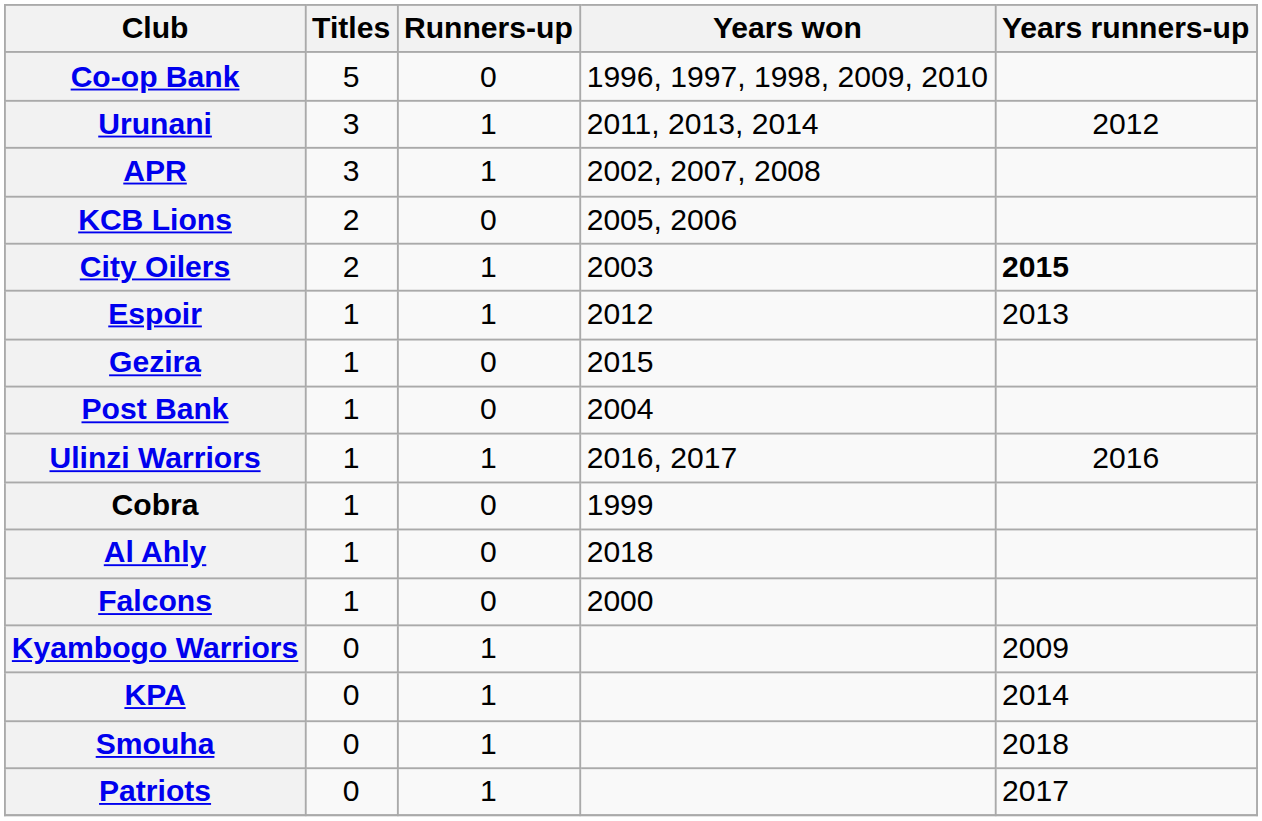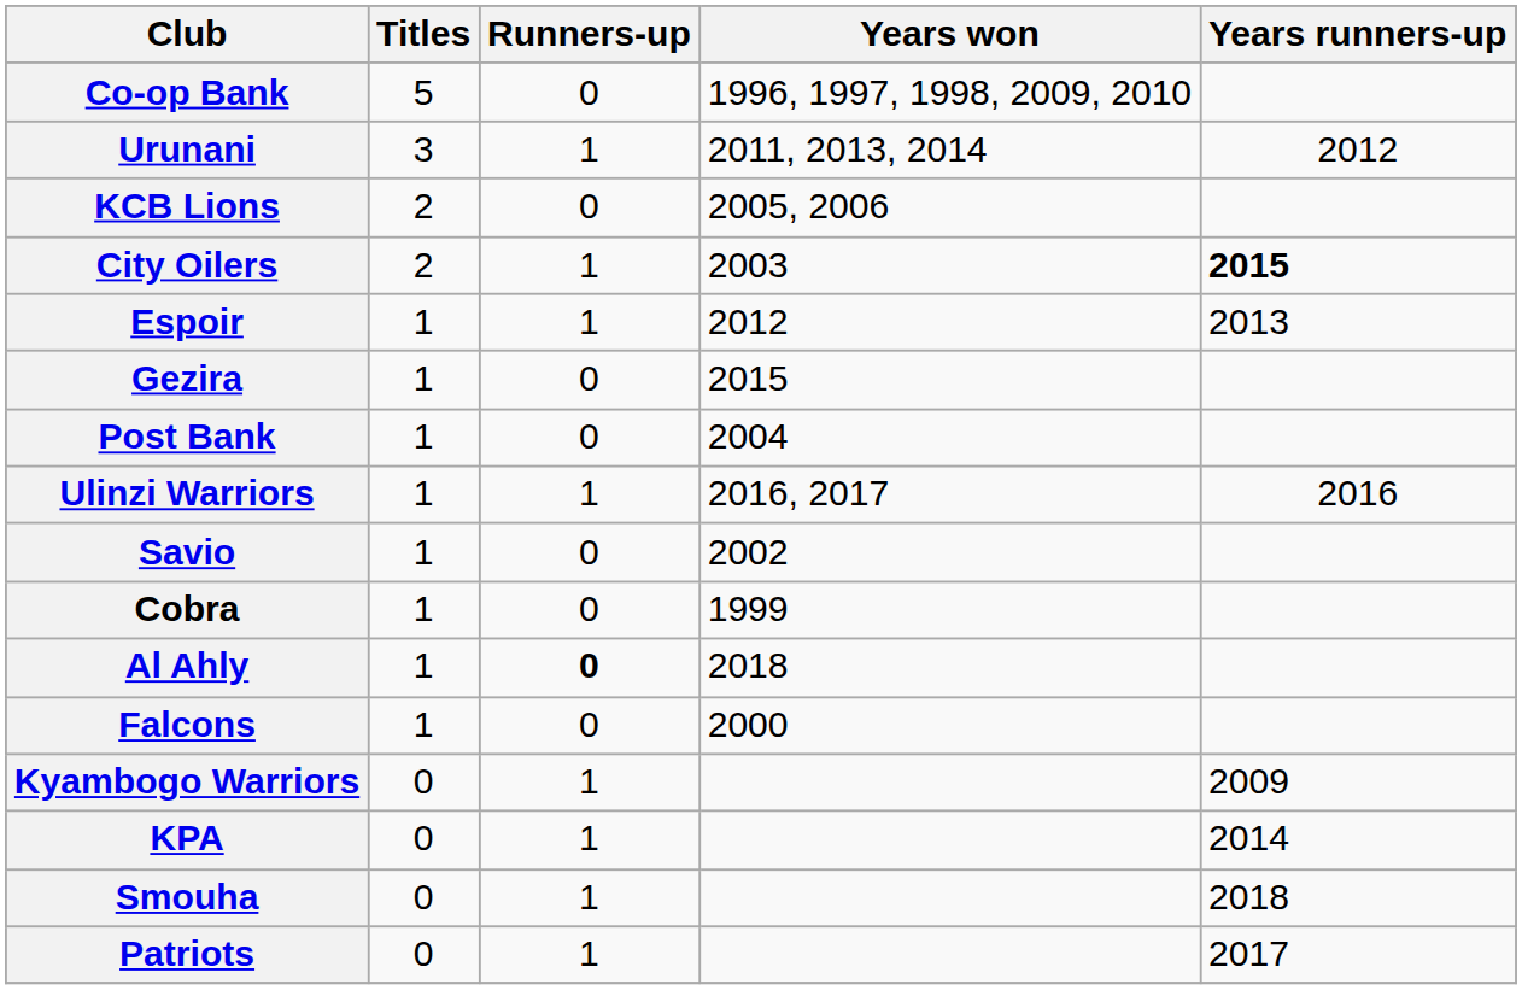 <table class="wikitable plainrowheaders sortable">
 <tr>
 <th scope="col">Club</th>
 <th scope="col">Titles</th>
 <th scope="col">Runners-up</th>
 <th scope="col">Years won</th>
 <th scope="col">Years runners-up</th>
 </tr>
 <tr>
 <th align="left" scope="row"> <a href='#'>Co-op Bank</a></th>
 <td align="center">5</td>
 <td align="center">0</td>
 <td>1996, 1997, 1998, 2009, 2010</td>
 <td align="center"></td>
 </tr>
 <tr>
 <th align="left" scope="row"> <a href='#'>Urunani</a></th>
 <td align="center">3</td>
 <td align="center">1</td>
 <td>2011, 2013, 2014</td>
 <td align="center">2012</td>
-</tr>
-<tr>
-<th align="left" scope="row"> <a href='#'>APR</a></th>
-<td align="center">3</td>
-<td align="center">1</td>
-<td>2002, 2007, 2008</td>
-<td align="center"></td>
 </tr>
 <tr>
 <th align="left" scope="row"> <a href='#'>KCB Lions</a></th>
 <td align="center">2</td>
 <td align="center">0</td>
 <td>2005, 2006</td>
 <td align="center"></td>
 </tr>
 <tr>
 <th align="left" scope="row"> <a href='#'>City Oilers</a></th>
 <td align="center">2</td>
 <td align="center">1</td>
 <td>2003</td>
 <td><strong>2015</strong></td>
 </tr>
 <tr>
 <th align="left" scope="row"> <a href='#'>Espoir</a></th>
 <td align="center">1</td>
 <td align="center">1</td>
 <td>2012</td>
 <td>2013</td>
 </tr>
 <tr>
 <th align="left" scope="row"> <a href='#'>Gezira</a></th>
 <td align="center">1</td>
 <td align="center">0</td>
 <td>2015</td>
 <td align="center"></td>
 </tr>
 <tr>
 <th align="left" scope="row"> <a href='#'>Post Bank</a></th>
 <td align="center">1</td>
 <td align="center">0</td>
 <td>2004</td>
 <td align="center"></td>
 </tr>
 <tr>
 <th align="left" scope="row"> <a href='#'>Ulinzi Warriors</a></th>
 <td align="center">1</td>
 <td align="center">1</td>
 <td>2016, 2017</td>
 <td align="center">2016</td>
 </tr>
 <tr>
+<th align="left" scope="row"> <a href='#'>Savio</a></th>
+<td align="center">1</td>
+<td align="center">0</td>
+<td>2002</td>
+<td align="center"></td>
+</tr>
+<tr>
 <th align="left" scope="row"> Cobra</th>
 <td align="center">1</td>
 <td align="center">0</td>
 <td>1999</td>
 <td align="center"></td>
 </tr>
 <tr>
 <th align="left" scope="row"> <a href='#'>Al Ahly</a></th>
 <td align="center">1</td>
-<td align="center">0</td>
+<td align="center"><strong>0</strong></td>
 <td>2018</td>
 <td align="center"></td>
 </tr>
 <tr>
 <th align="left" scope="row"> <a href='#'>Falcons</a></th>
 <td align="center">1</td>
 <td align="center">0</td>
 <td>2000</td>
 <td align="center"></td>
 </tr>
 <tr>
 <th align="left" scope="row"> <a href='#'>Kyambogo Warriors</a></th>
 <td align="center">0</td>
 <td align="center">1</td>
 <td align="center"></td>
 <td>2009</td>
 </tr>
 <tr>
 <th align="left" scope="row"> <a href='#'>KPA</a></th>
 <td align="center">0</td>
 <td align="center">1</td>
 <td align="center"></td>
 <td>2014</td>
 </tr>
 <tr>
 <th align="left" scope="row"> <a href='#'>Smouha</a></th>
 <td align="center">0</td>
 <td align="center">1</td>
 <td align="center"></td>
 <td>2018</td>
 </tr>
 <tr>
 <th align="left" scope="row"> <a href='#'>Patriots</a></th>
 <td align="center">0</td>
 <td align="center">1</td>
 <td align="center"></td>
 <td>2017</td>
 </tr>
 <tr>
 </tr>
 </table>
